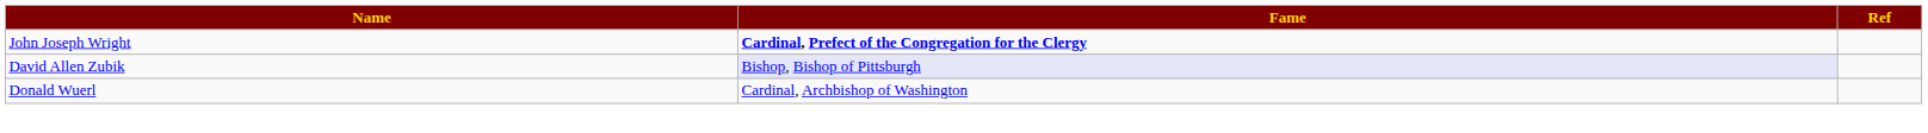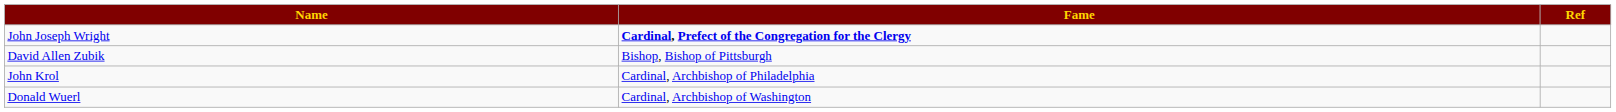 <table class="wikitable sortable" style="width:100%;">
 <tr>
 <th style="width:10%; background:maroon; color:gold;">Name</th>
 <th style="width:15%; background:maroon; color:gold;">Fame</th>
 <th class="unsortable" style="width:1%; background:maroon; color:gold;">Ref</th>
 </tr>
 <tr>
 <td><a href='#'>John Joseph Wright</a></td>
 <td><strong><a href='#'>Cardinal</a>, <a href='#'>Prefect of the Congregation for the Clergy</a></strong></td>
 <td></td>
 </tr>
 <tr>
 <td><a href='#'>David Allen Zubik</a></td>
-<td style="background: lavender;"><a href='#'>Bishop</a>, <a href='#'>Bishop of Pittsburgh</a></td>
+<td><a href='#'>Bishop</a>, <a href='#'>Bishop of Pittsburgh</a></td>
+<td></td>
+</tr>
+<tr>
+<td><a href='#'>John Krol</a></td>
+<td><a href='#'>Cardinal</a>, <a href='#'>Archbishop of Philadelphia</a></td>
 <td></td>
 </tr>
 <tr>
 <td><a href='#'>Donald Wuerl</a></td>
 <td><a href='#'>Cardinal</a>, <a href='#'>Archbishop of Washington</a></td>
 <td></td>
 </tr>
 </table>
